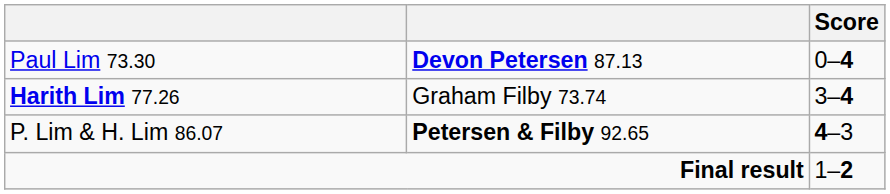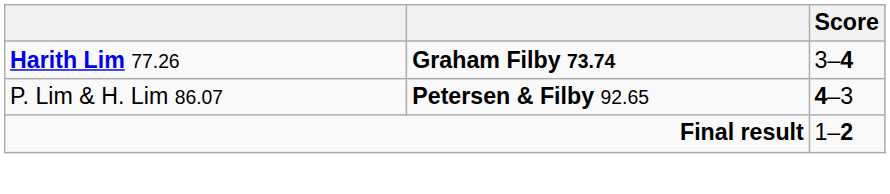 <table class="wikitable">
 <tr>
 <th width=270></th>
 <th width=270><strong></strong></th>
 <th>Score</th>
 </tr>
 <tr>
-<td><a href='#'>Paul Lim</a> <small><span>73.30</span></small></td>
-<td><strong><a href='#'>Devon Petersen</a></strong> <small><span>87.13</span></small></td>
-<td>0–<strong>4</strong></td>
-</tr>
-<tr>
 <td><strong><a href='#'>Harith Lim</a></strong> <small><span>77.26</span></small></td>
-<td>Graham Filby <small><span>73.74</span></small></td>
+<td><strong>Graham Filby <small><span>73.74</span></small></strong></td>
 <td>3–<strong>4</strong></td>
 </tr>
 <tr>
 <td>P. Lim & H. Lim <small><span>86.07</span></small></td>
 <td><strong>Petersen & Filby</strong> <small><span>92.65</span></small></td>
 <td><strong>4</strong>–3</td>
 </tr>
 <tr>
 <td colspan="2" align="right"><strong>Final result</strong></td>
 <td>1–<strong>2</strong></td>
 </tr>
 </table>
